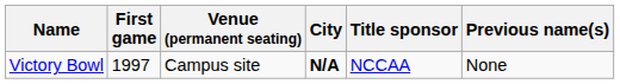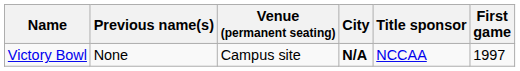 <table class="wikitable" style="font-size:95%">
 <tr>
 <th>Name</th>
-<th>First<br>game</th>
+<th>Previous name(s)</th>
 <th>Venue<br><small>(permanent seating)</small></th>
 <th>City</th>
 <th>Title sponsor</th>
-<th>Previous name(s)</th>
+<th>First<br>game</th>
 </tr>
 <tr>
 <td><a href='#'>Victory Bowl</a></td>
-<td>1997</td>
+<td>None</td>
 <td>Campus site</td>
 <td><strong>N/A</strong></td>
 <td><a href='#'>NCCAA</a></td>
-<td>None</td>
+<td>1997</td>
 </tr>
 </table>
